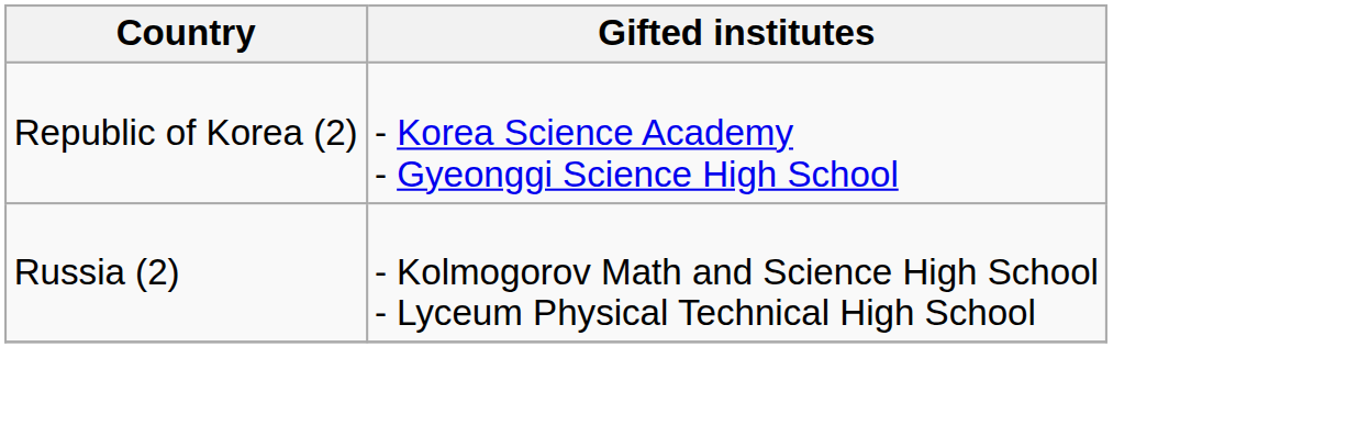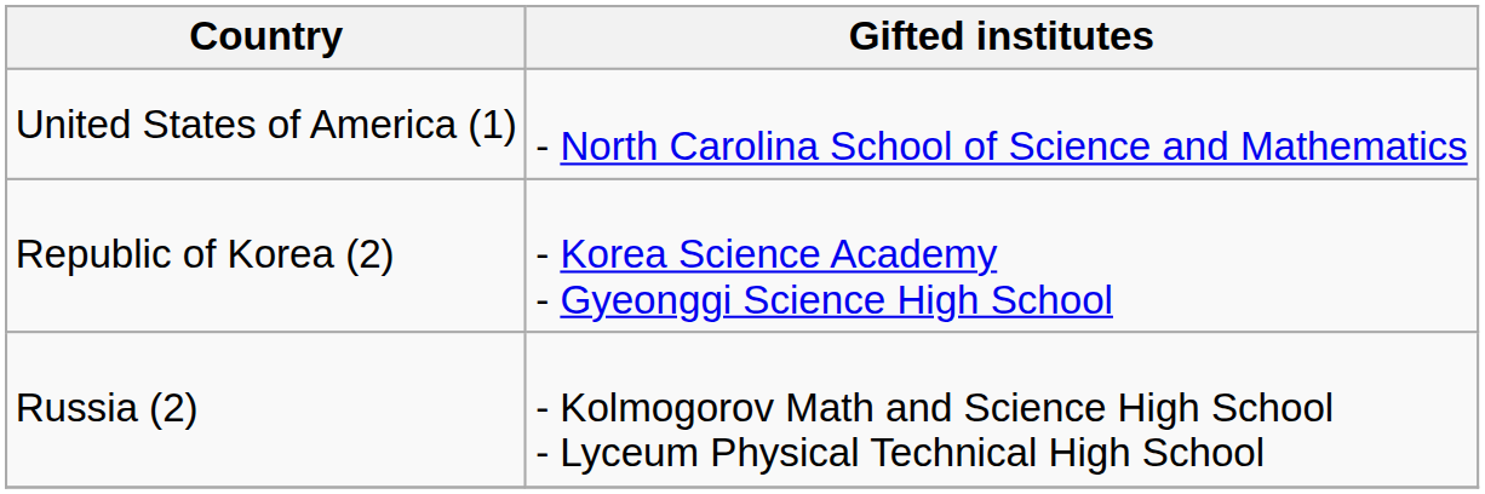 <table class="wikitable">
 <tr>
 <th>Country</th>
 <th>Gifted institutes</th>
+</tr>
+<tr>
+<td rawspan="3">United States of America (1)</td>
+<td><br>- <a href='#'>North Carolina School of Science and Mathematics</a></td>
 </tr>
 <tr>
 <td rawspan="3">Republic of Korea (2)</td>
 <td><br>- <a href='#'>Korea Science Academy</a><br>- <a href='#'>Gyeonggi Science High School</a></td>
 </tr>
 <tr>
 <td rawspan="5">Russia (2)</td>
 <td><br>- Kolmogorov Math and Science High School<br>- Lyceum Physical Technical High School</td>
 </tr>
 <tr>
 </tr>
 </table>
